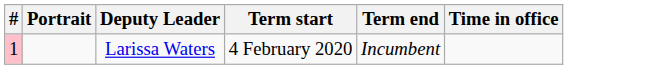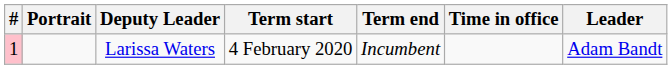 <table class="wikitable sortable">
 <tr>
 <th>#</th>
 <th>Portrait</th>
 <th>Deputy Leader</th>
 <th>Term start</th>
 <th>Term end</th>
 <th>Time in office</th>
+<th>Leader</th>
 </tr>
 <tr align="center">
 <td style="background: pink;">1</td>
 <td></td>
 <td><a href='#'>Larissa Waters</a></td>
 <td>4 February 2020</td>
 <td><em>Incumbent</em></td>
 <td></td>
+<td><a href='#'>Adam Bandt</a></td>
 </tr>
 </table>
